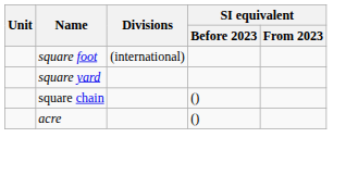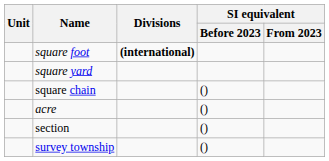 <table class="wikitable">
 <tr>
 <th rowspan=2>Unit</th>
 <th rowspan=2>Name</th>
 <th rowspan=2>Divisions</th>
 <th colspan="2">SI equivalent</th>
 </tr>
 <tr>
 <th>Before 2023</th>
 <th>From 2023</th>
 </tr>
 <tr>
 <td></td>
 <td><em>square <a href='#'>foot</a></em></td>
-<td> (international)</td>
+<td><strong> (international)</strong></td>
 <td></td>
 <td></td>
 </tr>
 <tr>
 <td></td>
 <td><em>square <a href='#'>yard</a></em></td>
 <td></td>
 <td></td>
 <td></td>
 </tr>
 <tr>
 <td></td>
 <td>square <a href='#'>chain</a></td>
 <td></td>
 <td>()</td>
 <td></td>
 </tr>
 <tr>
 <td></td>
 <td><em>acre</em></td>
 <td></td>
 <td>()</td>
 <td></td>
 </tr>
+<tr>
+<td></td>
+<td>section</td>
+<td></td>
+<td>()</td>
+<td></td>
+</tr>
+<tr>
+<td></td>
+<td><a href='#'>survey township</a></td>
+<td></td>
+<td>()</td>
+<td></td>
+</tr>
 </table>
